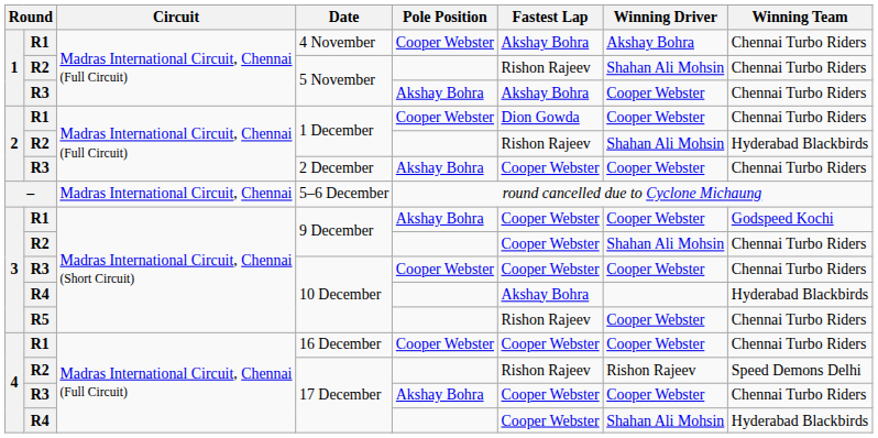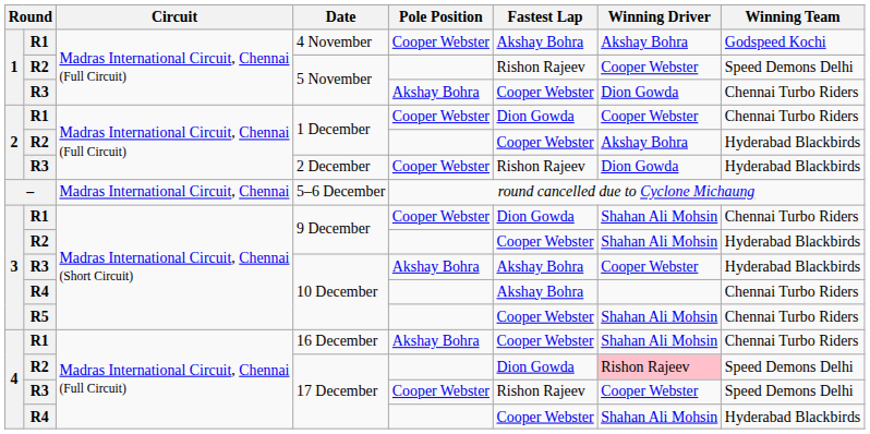 <table class="wikitable" style="font-size: 85%">
 <tr>
 <th colspan=2>Round</th>
 <th>Circuit</th>
 <th>Date</th>
 <th>Pole Position</th>
 <th>Fastest Lap</th>
 <th>Winning Driver</th>
 <th>Winning Team</th>
 </tr>
 <tr>
 <th rowspan=3>1</th>
 <th>R1</th>
 <td rowspan=3><a href='#'>Madras International Circuit</a>, <a href='#'>Chennai</a><br><small>(Full Circuit)</small></td>
 <td>4 November</td>
 <td> <a href='#'>Cooper Webster</a></td>
 <td> <a href='#'>Akshay Bohra</a></td>
 <td> <a href='#'>Akshay Bohra</a></td>
-<td>Chennai Turbo Riders</td>
+<td><a href='#'>Godspeed Kochi</a></td>
 </tr>
 <tr>
 <th>R2</th>
 <td rowspan=2>5 November</td>
 <td></td>
 <td> Rishon Rajeev</td>
-<td> <a href='#'>Shahan Ali Mohsin</a></td>
-<td>Chennai Turbo Riders</td>
+<td> <a href='#'>Cooper Webster</a></td>
+<td>Speed Demons Delhi</td>
 </tr>
 <tr>
 <th>R3</th>
 <td> <a href='#'>Akshay Bohra</a></td>
-<td> <a href='#'>Akshay Bohra</a></td>
 <td> <a href='#'>Cooper Webster</a></td>
+<td> <a href='#'>Dion Gowda</a></td>
 <td>Chennai Turbo Riders</td>
 </tr>
 <tr>
 <th rowspan=3>2</th>
 <th>R1</th>
 <td rowspan=3><a href='#'>Madras International Circuit</a>, <a href='#'>Chennai</a><br><small>(Full Circuit)</small></td>
 <td rowspan=2>1 December</td>
 <td> <a href='#'>Cooper Webster</a></td>
 <td> <a href='#'>Dion Gowda</a></td>
 <td> <a href='#'>Cooper Webster</a></td>
 <td>Chennai Turbo Riders</td>
 </tr>
 <tr>
 <th>R2</th>
 <td></td>
-<td> Rishon Rajeev</td>
-<td> <a href='#'>Shahan Ali Mohsin</a></td>
+<td> <a href='#'>Cooper Webster</a></td>
+<td> <a href='#'>Akshay Bohra</a></td>
 <td>Hyderabad Blackbirds</td>
 </tr>
 <tr>
 <th>R3</th>
 <td>2 December</td>
-<td> <a href='#'>Akshay Bohra</a></td>
 <td> <a href='#'>Cooper Webster</a></td>
-<td> <a href='#'>Cooper Webster</a></td>
-<td>Chennai Turbo Riders</td>
+<td> Rishon Rajeev</td>
+<td> <a href='#'>Dion Gowda</a></td>
+<td>Hyderabad Blackbirds</td>
 </tr>
 <tr>
 <th colspan=2>–</th>
 <td><a href='#'>Madras International Circuit</a>, <a href='#'>Chennai</a></td>
 <td>5–6 December</td>
 <td colspan=4 align=center><em>round cancelled due to <a href='#'>Cyclone Michaung</a></em></td>
 </tr>
 <tr>
 <th rowspan=5>3</th>
 <th>R1</th>
 <td rowspan=5><a href='#'>Madras International Circuit</a>, <a href='#'>Chennai</a><br><small>(Short Circuit)</small></td>
 <td rowspan=2>9 December</td>
-<td> <a href='#'>Akshay Bohra</a></td>
 <td> <a href='#'>Cooper Webster</a></td>
-<td> <a href='#'>Cooper Webster</a></td>
-<td><a href='#'>Godspeed Kochi</a></td>
+<td> <a href='#'>Dion Gowda</a></td>
+<td> <a href='#'>Shahan Ali Mohsin</a></td>
+<td>Chennai Turbo Riders</td>
 </tr>
 <tr>
 <th>R2</th>
 <td></td>
 <td> <a href='#'>Cooper Webster</a></td>
 <td> <a href='#'>Shahan Ali Mohsin</a></td>
-<td>Chennai Turbo Riders</td>
+<td>Hyderabad Blackbirds</td>
 </tr>
 <tr>
 <th>R3</th>
 <td rowspan=3>10 December</td>
+<td> <a href='#'>Akshay Bohra</a></td>
+<td> <a href='#'>Akshay Bohra</a></td>
 <td> <a href='#'>Cooper Webster</a></td>
-<td> <a href='#'>Cooper Webster</a></td>
-<td> <a href='#'>Cooper Webster</a></td>
-<td>Chennai Turbo Riders</td>
+<td>Hyderabad Blackbirds</td>
 </tr>
 <tr>
 <th>R4</th>
 <td></td>
 <td> <a href='#'>Akshay Bohra</a></td>
 <td> </td>
-<td>Hyderabad Blackbirds</td>
+<td>Chennai Turbo Riders</td>
 </tr>
 <tr>
 <th>R5</th>
 <td></td>
-<td> Rishon Rajeev</td>
 <td> <a href='#'>Cooper Webster</a></td>
+<td> <a href='#'>Shahan Ali Mohsin</a></td>
 <td>Chennai Turbo Riders</td>
 </tr>
 <tr>
 <th rowspan=4>4</th>
 <th>R1</th>
 <td rowspan=4><a href='#'>Madras International Circuit</a>, <a href='#'>Chennai</a><br><small>(Full Circuit)</small></td>
 <td>16 December</td>
+<td> <a href='#'>Akshay Bohra</a></td>
 <td> <a href='#'>Cooper Webster</a></td>
-<td> <a href='#'>Cooper Webster</a></td>
-<td> <a href='#'>Cooper Webster</a></td>
+<td> <a href='#'>Shahan Ali Mohsin</a></td>
 <td>Chennai Turbo Riders</td>
 </tr>
 <tr>
 <th>R2</th>
 <td rowspan=3>17 December</td>
 <td></td>
-<td> Rishon Rajeev</td>
-<td> Rishon Rajeev</td>
+<td> <a href='#'>Dion Gowda</a></td>
+<td style="background: pink;"> Rishon Rajeev</td>
 <td>Speed Demons Delhi</td>
 </tr>
 <tr>
 <th>R3</th>
-<td> <a href='#'>Akshay Bohra</a></td>
 <td> <a href='#'>Cooper Webster</a></td>
+<td> Rishon Rajeev</td>
 <td> <a href='#'>Cooper Webster</a></td>
-<td>Chennai Turbo Riders</td>
+<td>Speed Demons Delhi</td>
 </tr>
 <tr>
 <th>R4</th>
 <td></td>
 <td> <a href='#'>Cooper Webster</a></td>
 <td> <a href='#'>Shahan Ali Mohsin</a></td>
 <td>Hyderabad Blackbirds</td>
 </tr>
 </table>
